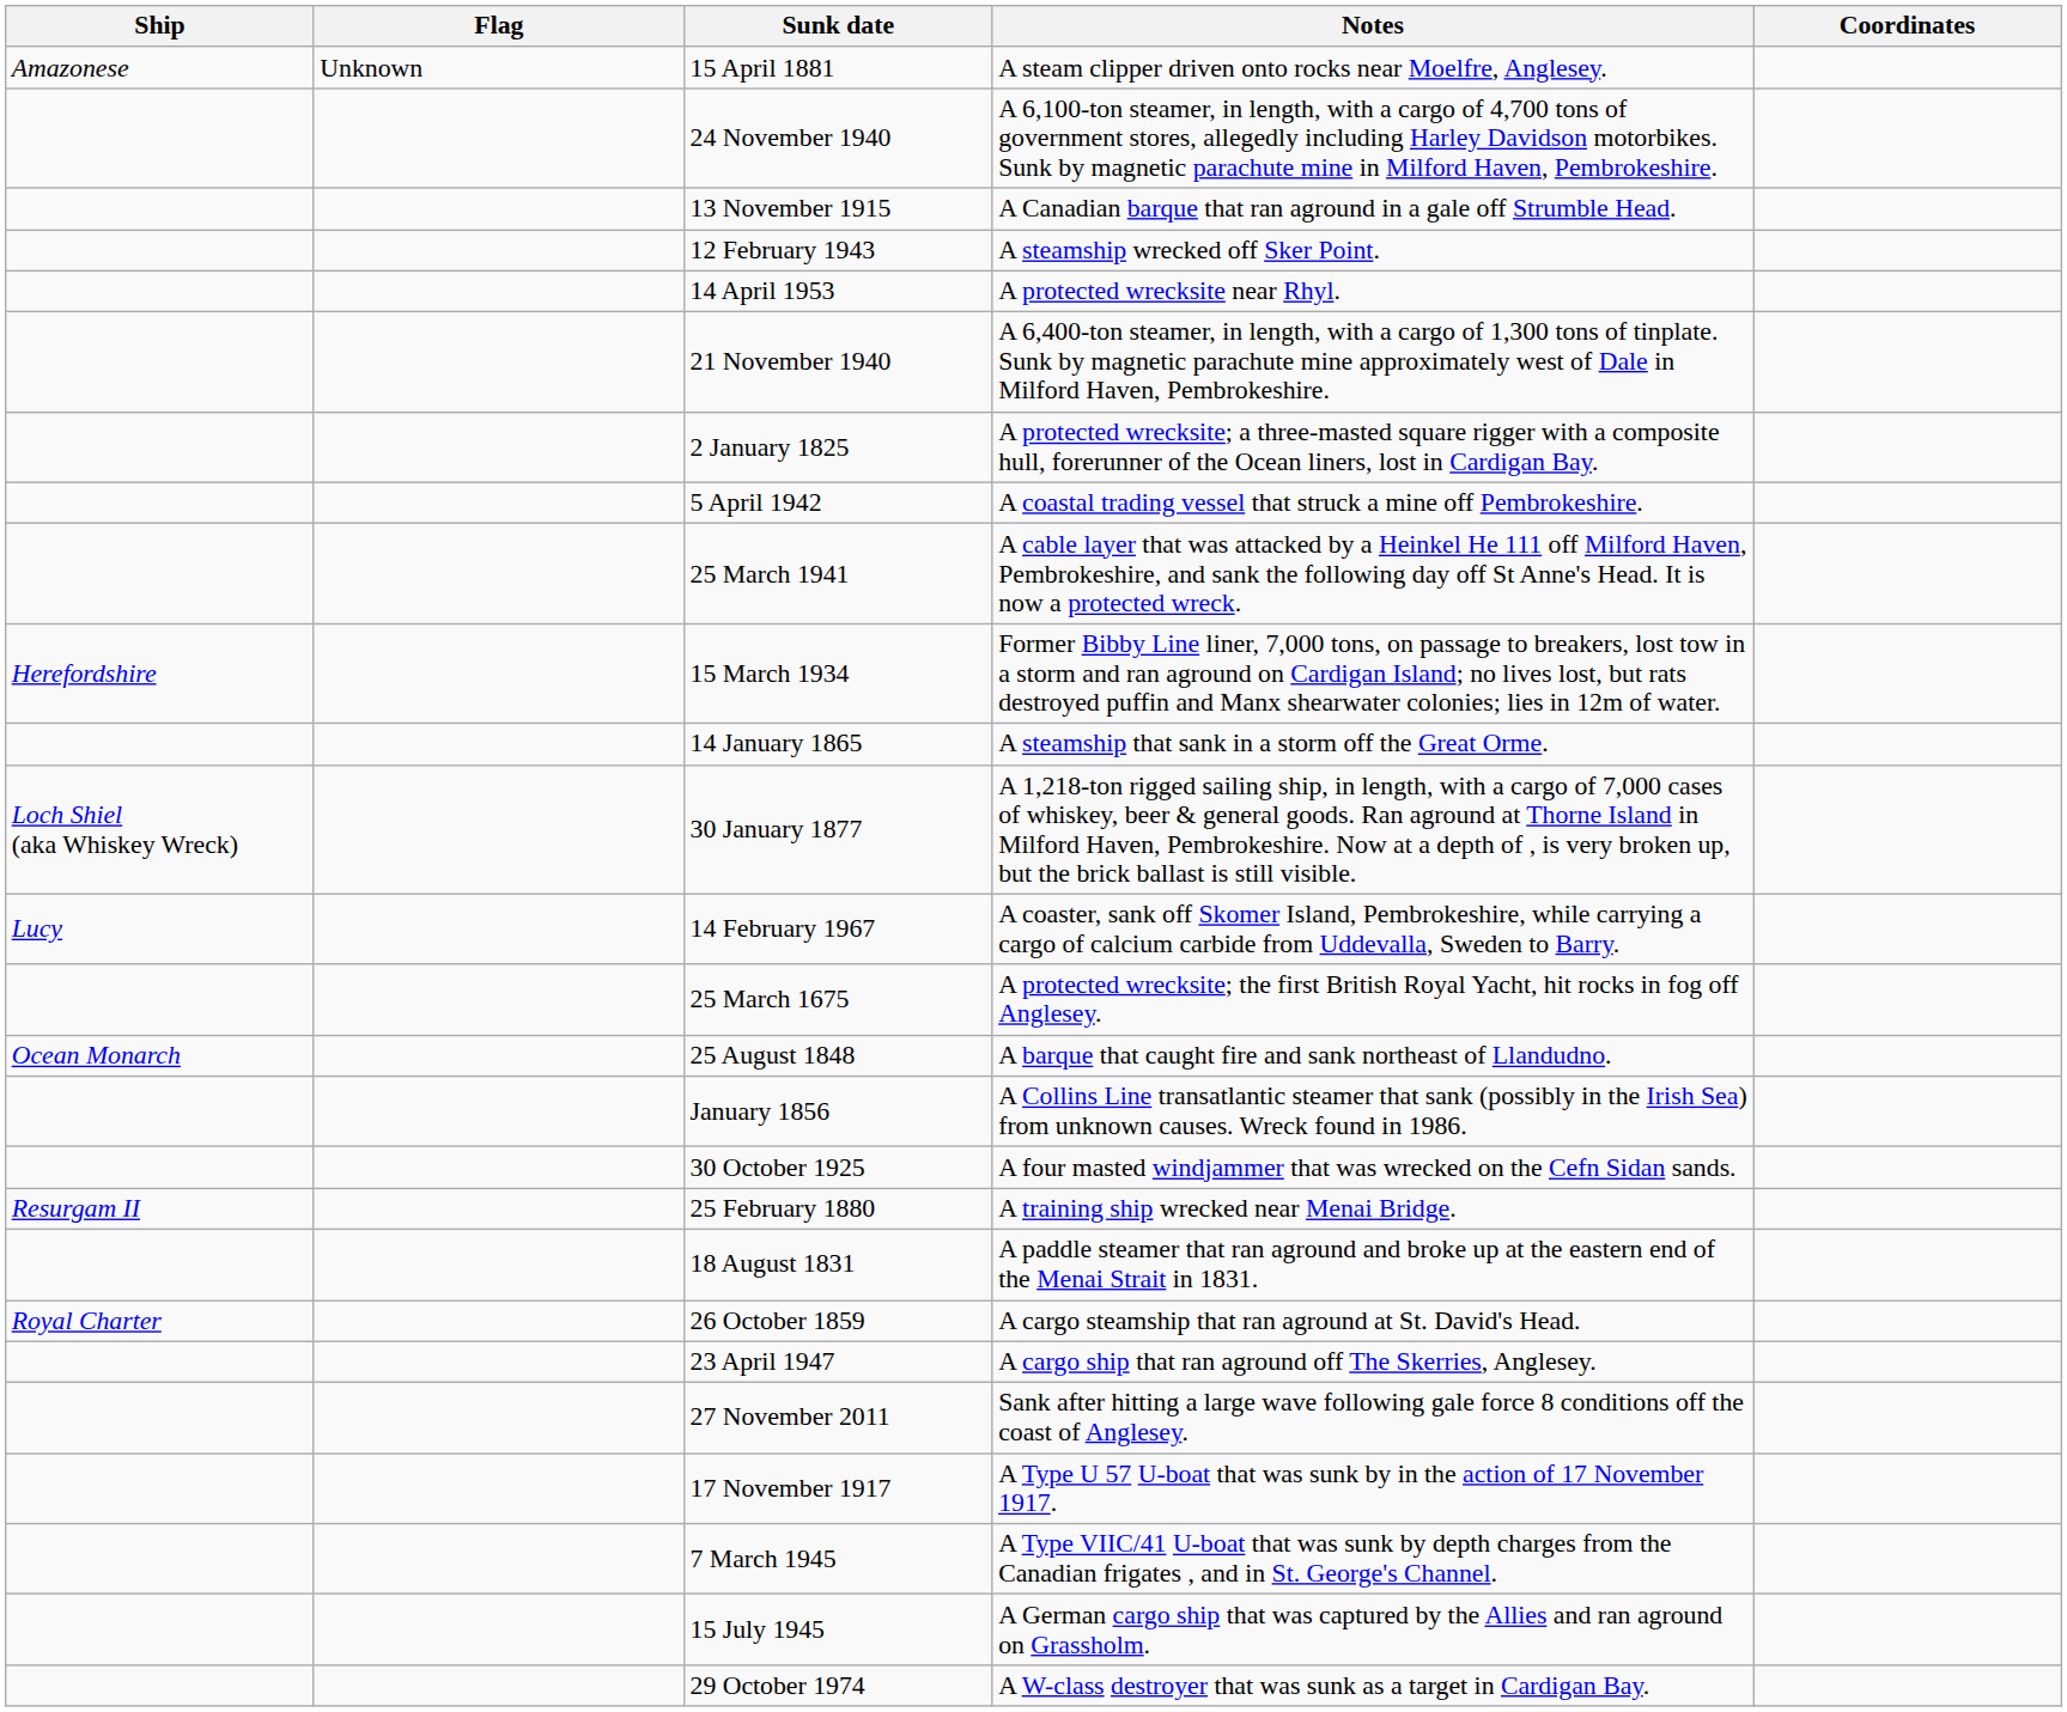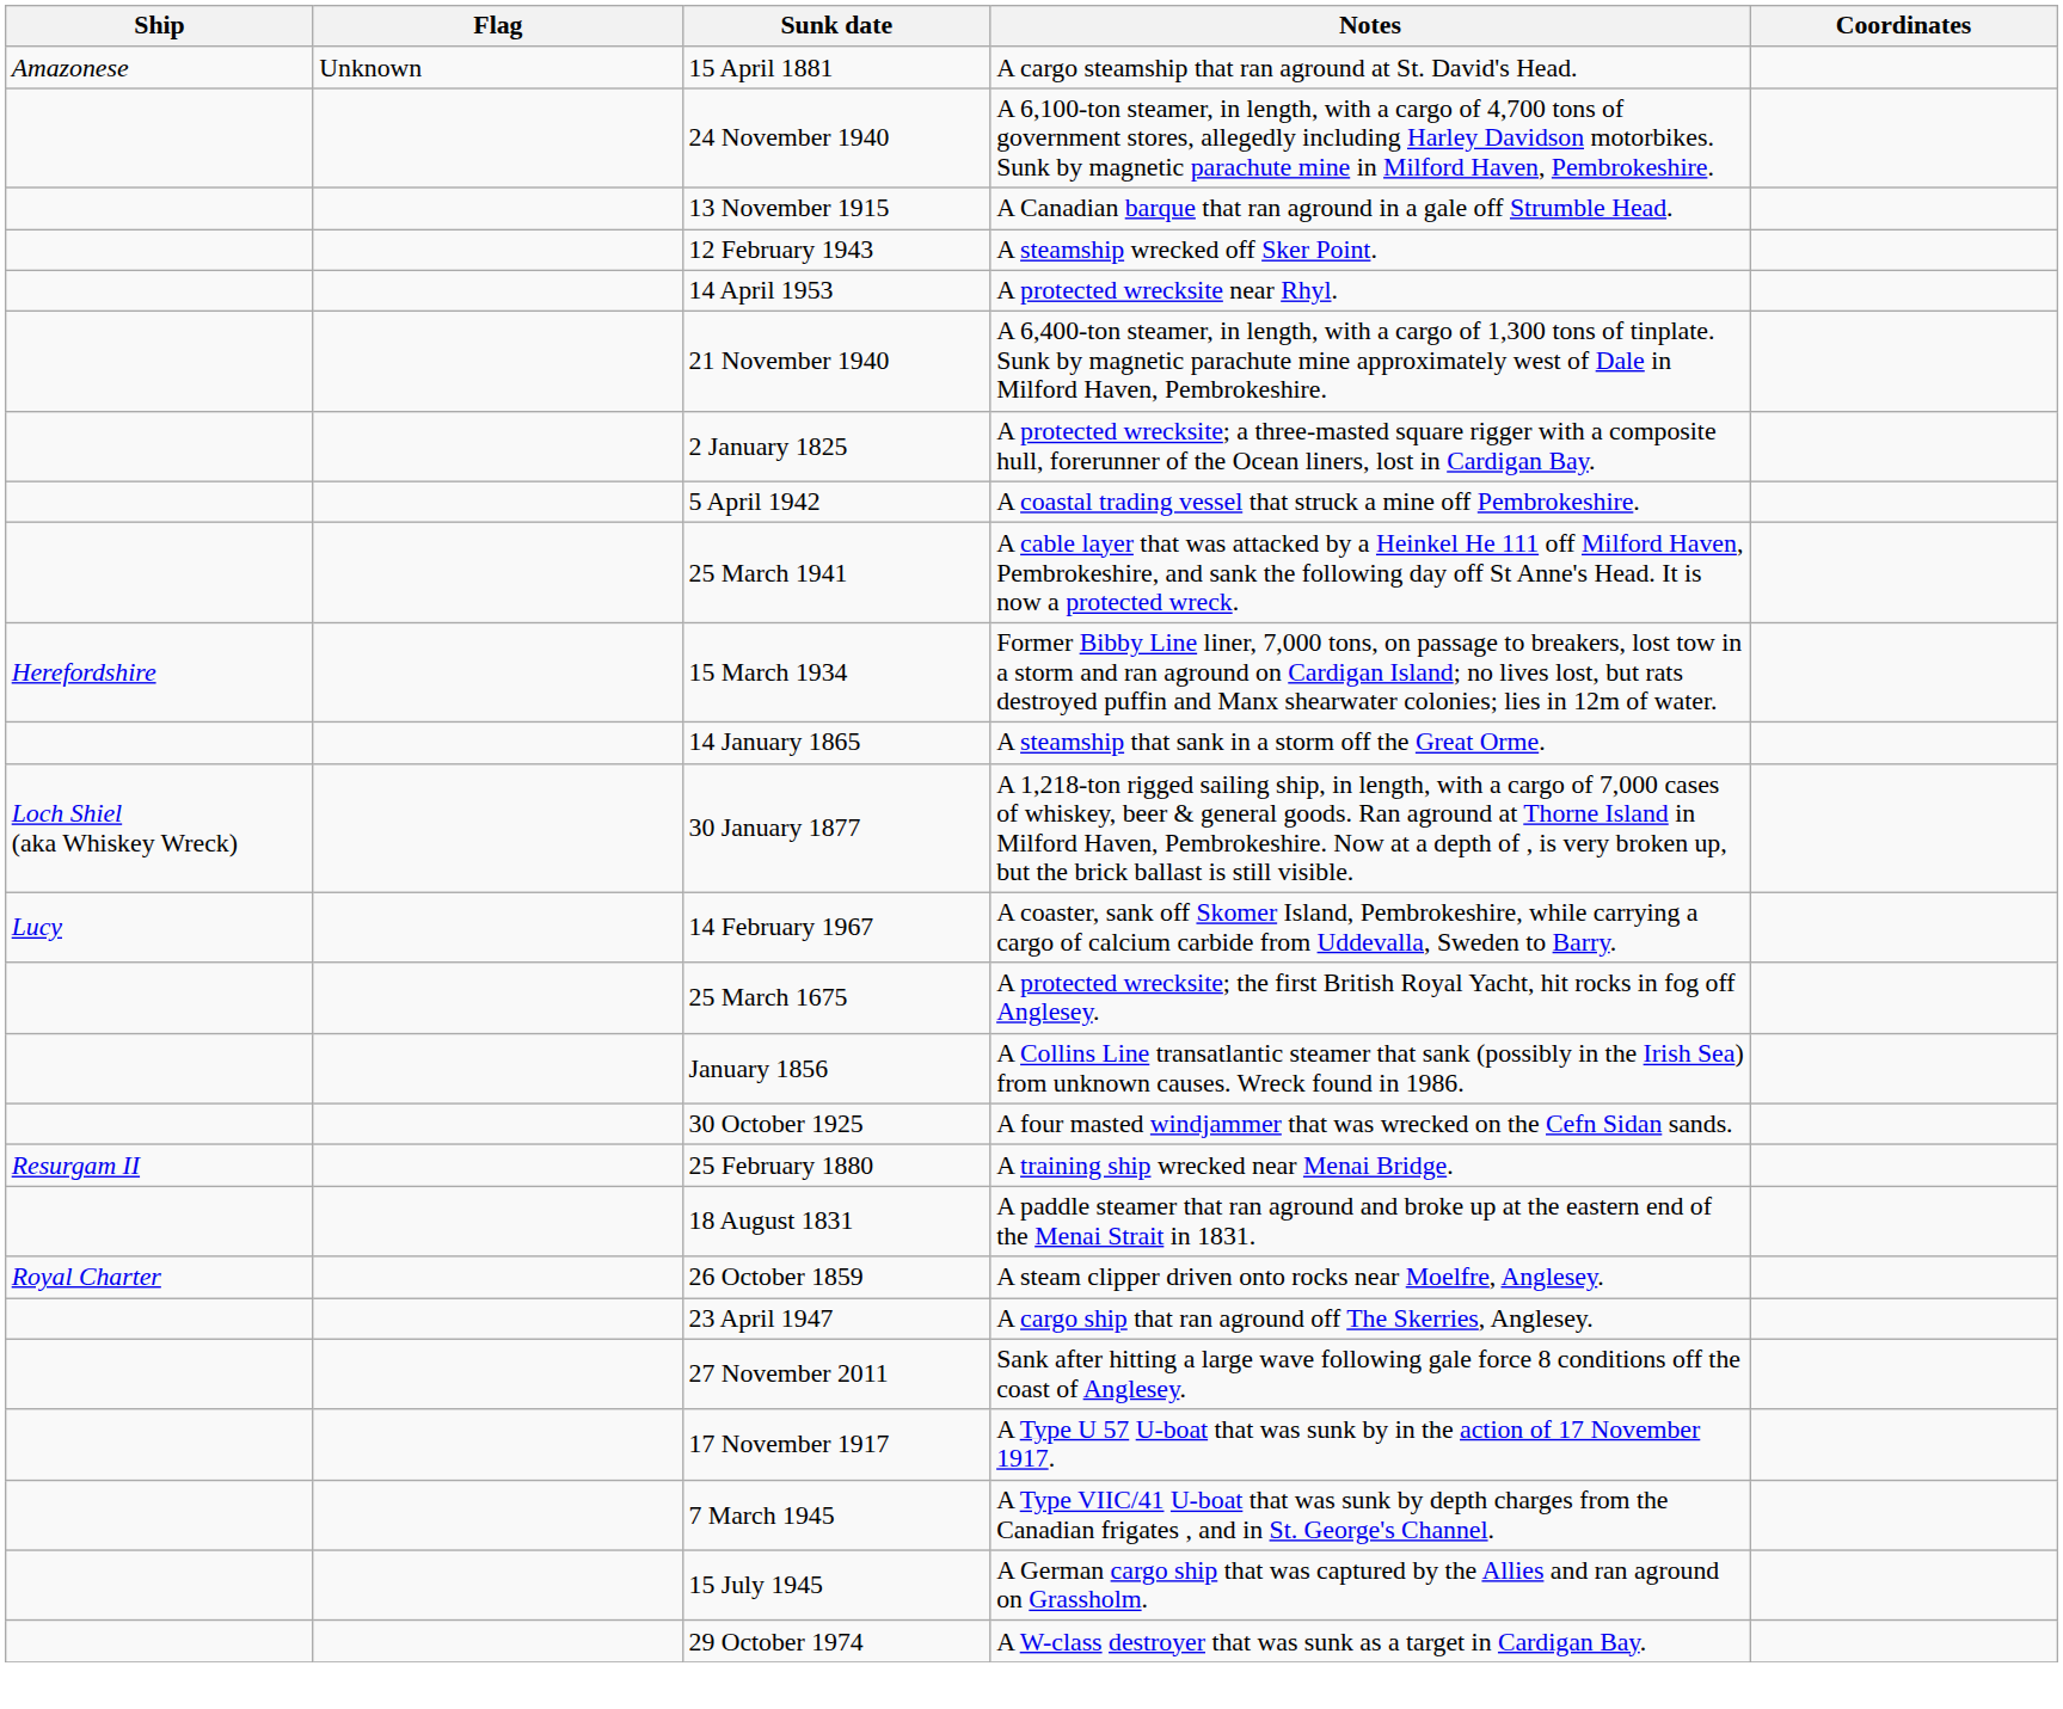 <table class=wikitable | style = "width:100%">
 <tr>
 <th style="width:15%">Ship</th>
 <th style="width:18%">Flag</th>
 <th style="width:15%">Sunk date</th>
 <th style="width:37%">Notes</th>
 <th style="width:15%">Coordinates</th>
 </tr>
 <tr>
 <td><em>Amazonese</em></td>
 <td>Unknown</td>
 <td>15 April 1881</td>
-<td>A steam clipper driven onto rocks near <a href='#'>Moelfre</a>, <a href='#'>Anglesey</a>.</td>
+<td>A cargo steamship that ran aground at St. David's Head.</td>
 <td></td>
 </tr>
 <tr>
 <td></td>
 <td></td>
 <td>24 November 1940</td>
 <td>A 6,100-ton steamer,  in length, with a cargo of 4,700 tons of government stores, allegedly including <a href='#'>Harley Davidson</a> motorbikes. Sunk by magnetic <a href='#'>parachute mine</a> in <a href='#'>Milford Haven</a>, <a href='#'>Pembrokeshire</a>.</td>
 <td></td>
 </tr>
 <tr>
 <td></td>
 <td></td>
 <td>13 November 1915</td>
 <td>A Canadian <a href='#'>barque</a> that ran aground in a gale off <a href='#'>Strumble Head</a>.</td>
 <td></td>
 </tr>
 <tr>
 <td></td>
 <td></td>
 <td>12 February 1943</td>
 <td>A <a href='#'>steamship</a> wrecked off <a href='#'>Sker Point</a>.</td>
 <td></td>
 </tr>
 <tr>
 <td></td>
 <td></td>
 <td>14 April 1953</td>
 <td>A <a href='#'>protected wrecksite</a> near <a href='#'>Rhyl</a>.</td>
 <td></td>
 </tr>
 <tr>
 <td></td>
 <td></td>
 <td>21 November 1940</td>
 <td>A 6,400-ton steamer,  in length, with a cargo of 1,300 tons of tinplate. Sunk by magnetic parachute mine approximately  west of <a href='#'>Dale</a> in Milford Haven, Pembrokeshire.</td>
 <td></td>
 </tr>
 <tr>
 <td></td>
 <td></td>
 <td>2 January 1825</td>
 <td>A <a href='#'>protected wrecksite</a>; a three-masted square rigger with a composite hull, forerunner of the Ocean liners, lost in <a href='#'>Cardigan Bay</a>.</td>
 <td></td>
 </tr>
 <tr>
 <td></td>
 <td></td>
 <td>5 April 1942</td>
 <td>A <a href='#'>coastal trading vessel</a> that struck a mine off <a href='#'>Pembrokeshire</a>.</td>
 <td></td>
 </tr>
 <tr>
 <td></td>
 <td></td>
 <td>25 March 1941</td>
 <td>A <a href='#'>cable layer</a> that was attacked by a <a href='#'>Heinkel He 111</a> off <a href='#'>Milford Haven</a>, Pembrokeshire, and sank the following day off St Anne's Head. It is now a <a href='#'>protected wreck</a>.</td>
 <td></td>
 </tr>
 <tr>
 <td><a href='#'><em>Herefordshire</em></a></td>
 <td></td>
 <td>15 March 1934</td>
 <td>Former <a href='#'>Bibby Line</a> liner, 7,000 tons, on passage to breakers, lost tow in a storm and ran aground on <a href='#'>Cardigan Island</a>; no lives lost, but rats destroyed puffin and Manx shearwater colonies; lies in 12m of water.</td>
 <td></td>
 </tr>
 <tr>
 <td></td>
 <td></td>
 <td>14 January 1865</td>
 <td>A <a href='#'>steamship</a> that sank in a storm off the <a href='#'>Great Orme</a>.</td>
 <td></td>
 </tr>
 <tr>
 <td><a href='#'><em>Loch Shiel</em></a><br>(aka Whiskey Wreck)</td>
 <td></td>
 <td>30 January 1877</td>
 <td>A 1,218-ton rigged sailing ship,  in length, with a cargo of 7,000 cases of whiskey, beer & general goods. Ran aground at <a href='#'>Thorne Island</a> in Milford Haven, Pembrokeshire. Now at a depth of , is very broken up, but the brick ballast is still visible.</td>
 <td></td>
 </tr>
 <tr>
 <td><a href='#'><em>Lucy</em></a></td>
 <td></td>
 <td>14 February 1967</td>
 <td>A  coaster, sank off <a href='#'>Skomer</a> Island, Pembrokeshire, while carrying a cargo of calcium carbide from <a href='#'>Uddevalla</a>, Sweden to <a href='#'>Barry</a>.</td>
 <td></td>
 </tr>
 <tr>
 <td></td>
 <td></td>
 <td>25 March 1675</td>
 <td>A <a href='#'>protected wrecksite</a>; the first British Royal Yacht, hit rocks in fog off <a href='#'>Anglesey</a>.</td>
 <td></td>
 </tr>
 <tr>
-<td><a href='#'><em>Ocean Monarch</em></a></td>
-<td></td>
-<td>25 August 1848</td>
-<td>A <a href='#'>barque</a> that caught fire and sank northeast of <a href='#'>Llandudno</a>.</td>
-<td></td>
-</tr>
-<tr>
 <td></td>
 <td></td>
 <td>January 1856</td>
 <td>A <a href='#'>Collins Line</a> transatlantic steamer that sank (possibly in the <a href='#'>Irish Sea</a>) from unknown causes. Wreck found in 1986.</td>
 <td></td>
 </tr>
 <tr>
 <td></td>
 <td></td>
 <td>30 October 1925</td>
 <td>A four masted <a href='#'>windjammer</a> that was wrecked on the <a href='#'>Cefn Sidan</a> sands.</td>
 <td></td>
 </tr>
 <tr>
 <td><a href='#'><em>Resurgam II</em></a></td>
 <td></td>
 <td>25 February 1880</td>
 <td>A <a href='#'>training ship</a> wrecked near <a href='#'>Menai Bridge</a>.</td>
 <td></td>
 </tr>
 <tr>
 <td></td>
 <td></td>
 <td>18 August 1831</td>
 <td>A paddle steamer that ran aground and broke up at the eastern end of the <a href='#'>Menai Strait</a> in 1831.</td>
 <td></td>
 </tr>
 <tr>
 <td><a href='#'><em>Royal Charter</em></a></td>
 <td></td>
 <td>26 October 1859</td>
-<td>A cargo steamship that ran aground at St. David's Head.</td>
+<td>A steam clipper driven onto rocks near <a href='#'>Moelfre</a>, <a href='#'>Anglesey</a>.</td>
 <td></td>
 </tr>
 <tr>
 <td></td>
 <td></td>
 <td>23 April 1947</td>
 <td>A <a href='#'>cargo ship</a> that ran aground off <a href='#'>The Skerries</a>, Anglesey.</td>
 <td></td>
 </tr>
 <tr>
 <td></td>
 <td></td>
 <td>27 November 2011</td>
 <td>Sank after hitting a large wave following gale force 8 conditions  off the coast of <a href='#'>Anglesey</a>.</td>
 <td></td>
 </tr>
 <tr>
 <td></td>
 <td></td>
 <td>17 November 1917</td>
 <td>A <a href='#'>Type U 57</a> <a href='#'>U-boat</a> that was sunk by  in the <a href='#'>action of 17 November 1917</a>.</td>
 <td></td>
 </tr>
 <tr>
 <td></td>
 <td></td>
 <td>7 March 1945</td>
 <td>A <a href='#'>Type VIIC/41</a> <a href='#'>U-boat</a> that was sunk by depth charges from the Canadian frigates ,  and  in <a href='#'>St. George's Channel</a>.</td>
 <td></td>
 </tr>
 <tr>
 <td></td>
 <td></td>
 <td>15 July 1945</td>
 <td>A German <a href='#'>cargo ship</a> that was captured by the <a href='#'>Allies</a> and ran aground on <a href='#'>Grassholm</a>.</td>
 <td></td>
 </tr>
 <tr>
 <td></td>
 <td></td>
 <td>29 October 1974</td>
 <td>A <a href='#'>W-class</a> <a href='#'>destroyer</a> that was sunk as a target in <a href='#'>Cardigan Bay</a>.</td>
 <td></td>
 </tr>
 </table>
